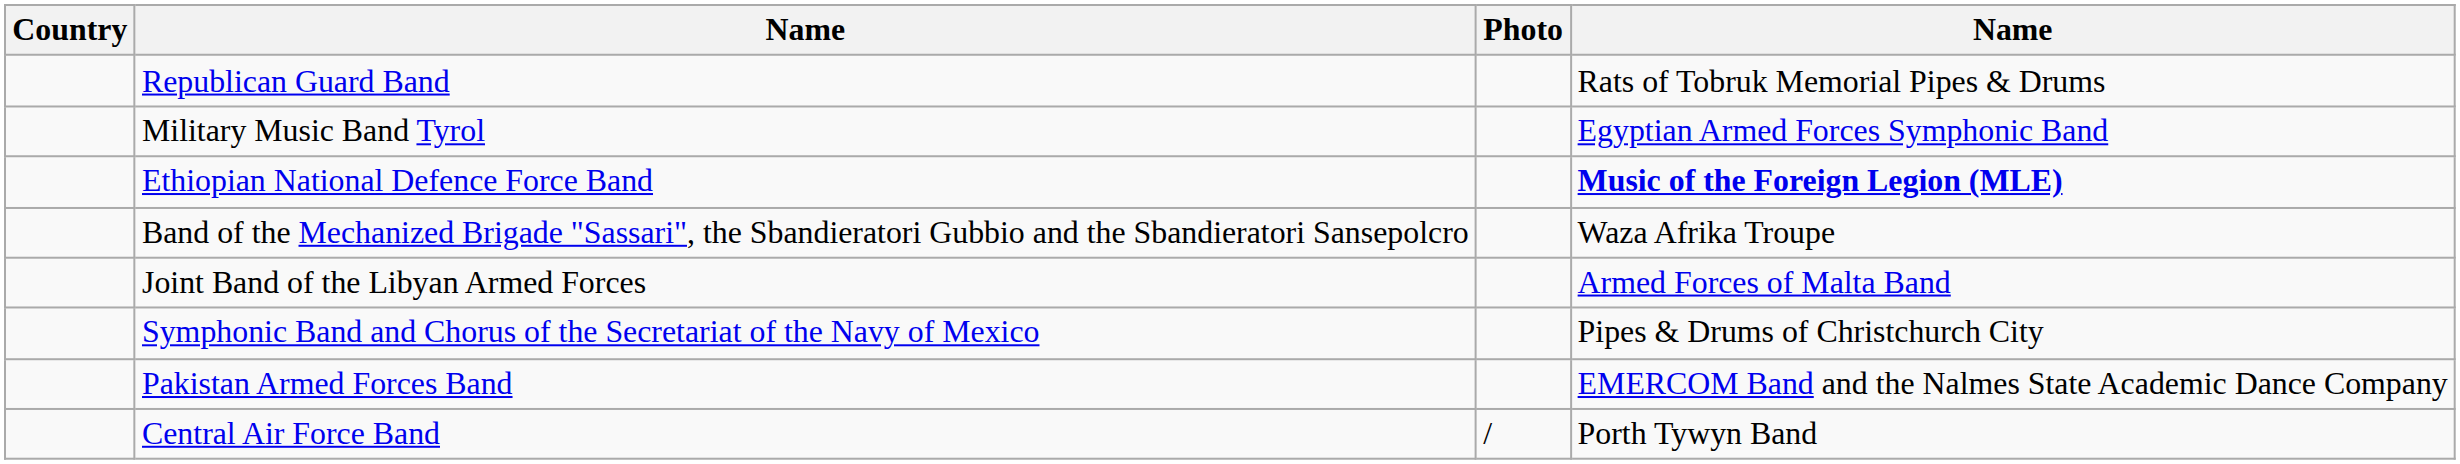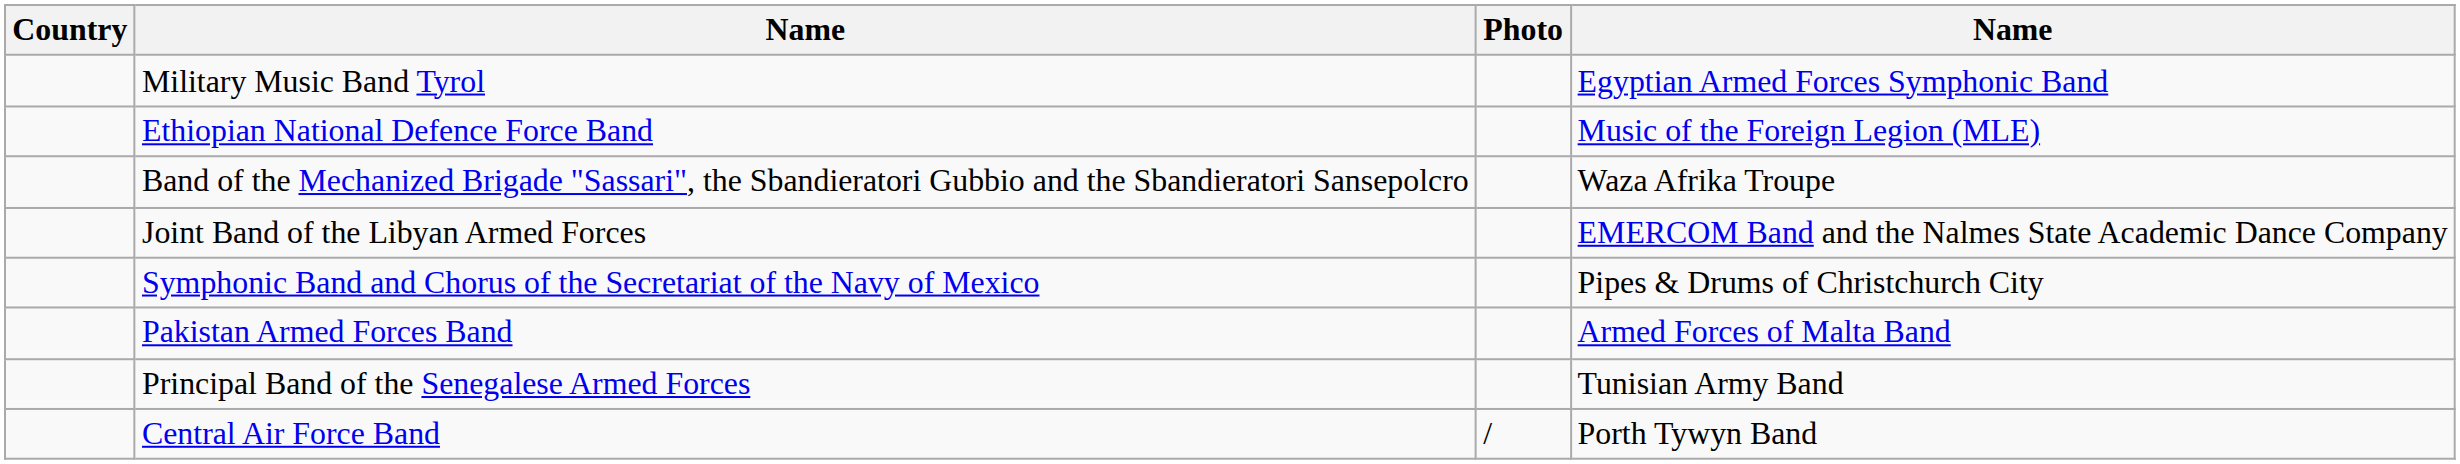 <table class="wikitable">
 <tr style="vertical-align:middle;">
 <th>Country</th>
 <th>Name</th>
 <th>Photo</th>
 <th>Name</th>
-</tr>
-<tr>
-<td> </td>
-<td><a href='#'>Republican Guard Band</a></td>
-<td></td>
-<td>Rats of Tobruk Memorial Pipes & Drums</td>
 </tr>
 <tr>
 <td> </td>
 <td>Military Music Band <a href='#'>Tyrol</a></td>
 <td></td>
 <td><a href='#'>Egyptian Armed Forces Symphonic Band</a></td>
 </tr>
 <tr>
 <td> </td>
 <td><a href='#'>Ethiopian National Defence Force Band</a></td>
 <td></td>
-<td><strong><a href='#'>Music of the Foreign Legion (MLE)</a></strong></td>
+<td><a href='#'>Music of the Foreign Legion (MLE)</a></td>
 </tr>
 <tr>
 <td> </td>
 <td>Band of the <a href='#'>Mechanized Brigade "Sassari"</a>, the Sbandieratori Gubbio and the Sbandieratori Sansepolcro</td>
 <td></td>
 <td>Waza Afrika Troupe</td>
 </tr>
 <tr>
 <td> </td>
 <td>Joint Band of the Libyan Armed Forces</td>
 <td></td>
-<td><a href='#'>Armed Forces of Malta Band</a></td>
+<td><a href='#'>EMERCOM Band</a> and the Nalmes State Academic Dance Company</td>
 </tr>
 <tr>
 <td></td>
 <td><a href='#'>Symphonic Band and Chorus of the Secretariat of the Navy of Mexico</a></td>
 <td></td>
 <td>Pipes & Drums of Christchurch City</td>
 </tr>
 <tr>
 <td> </td>
 <td><a href='#'>Pakistan Armed Forces Band</a></td>
 <td></td>
-<td><a href='#'>EMERCOM Band</a> and the Nalmes State Academic Dance Company</td>
+<td><a href='#'>Armed Forces of Malta Band</a></td>
+</tr>
+<tr>
+<td></td>
+<td>Principal Band of the <a href='#'>Senegalese Armed Forces</a></td>
+<td></td>
+<td>Tunisian Army Band</td>
 </tr>
 <tr>
 <td></td>
 <td><a href='#'>Central Air Force Band</a></td>
 <td>/</td>
 <td>Porth Tywyn Band</td>
 </tr>
 </table>
